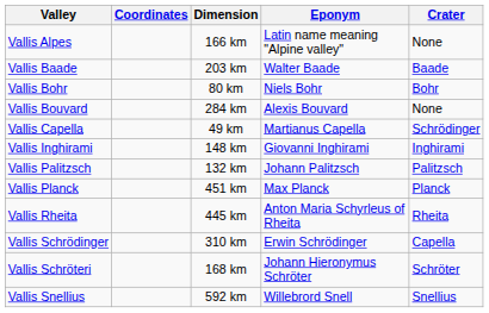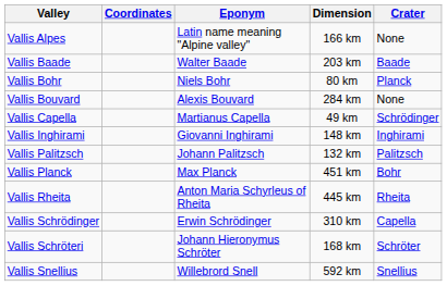 <table class="wikitable sortable">
 <tr>
 <th>Valley</th>
 <th><a href='#'>Coordinates</a></th>
+<th><a href='#'>Eponym</a></th>
 <th>Dimension</th>
-<th><a href='#'>Eponym</a></th>
 <th><a href='#'>Crater</a></th>
 </tr>
 <tr>
 <td><a href='#'>Vallis Alpes</a></td>
 <td align="center"></td>
+<td><a href='#'>Latin</a> name meaning "Alpine valley"</td>
 <td align="center">166 km</td>
-<td><a href='#'>Latin</a> name meaning "Alpine valley"</td>
 <td>None</td>
 </tr>
 <tr>
 <td><a href='#'>Vallis Baade</a></td>
 <td align="center"></td>
+<td><a href='#'>Walter Baade</a></td>
 <td align="center">203 km</td>
-<td><a href='#'>Walter Baade</a></td>
 <td><a href='#'>Baade</a></td>
 </tr>
 <tr>
 <td><a href='#'>Vallis Bohr</a></td>
 <td align="center"></td>
+<td><a href='#'>Niels Bohr</a></td>
 <td align="center">80 km</td>
-<td><a href='#'>Niels Bohr</a></td>
-<td><a href='#'>Bohr</a></td>
+<td><a href='#'>Planck</a></td>
 </tr>
 <tr>
 <td><a href='#'>Vallis Bouvard</a></td>
 <td align="center"></td>
+<td><a href='#'>Alexis Bouvard</a></td>
 <td align="center">284 km</td>
-<td><a href='#'>Alexis Bouvard</a></td>
 <td>None</td>
 </tr>
 <tr>
 <td><a href='#'>Vallis Capella</a></td>
 <td align="center"></td>
+<td><a href='#'>Martianus Capella</a></td>
 <td align="center">49 km</td>
-<td><a href='#'>Martianus Capella</a></td>
 <td><a href='#'>Schrödinger</a></td>
 </tr>
 <tr>
 <td><a href='#'>Vallis Inghirami</a></td>
 <td align="center"></td>
+<td><a href='#'>Giovanni Inghirami</a></td>
 <td align="center">148 km</td>
-<td><a href='#'>Giovanni Inghirami</a></td>
 <td><a href='#'>Inghirami</a></td>
 </tr>
 <tr>
 <td><a href='#'>Vallis Palitzsch</a></td>
 <td align="center"></td>
+<td><a href='#'>Johann Palitzsch</a></td>
 <td align="center">132 km</td>
-<td><a href='#'>Johann Palitzsch</a></td>
 <td><a href='#'>Palitzsch</a></td>
 </tr>
 <tr>
 <td><a href='#'>Vallis Planck</a></td>
 <td align="center"></td>
+<td><a href='#'>Max Planck</a></td>
 <td align="center">451 km</td>
-<td><a href='#'>Max Planck</a></td>
-<td><a href='#'>Planck</a></td>
+<td><a href='#'>Bohr</a></td>
 </tr>
 <tr>
 <td><a href='#'>Vallis Rheita</a></td>
 <td align="center"></td>
+<td><a href='#'>Anton Maria Schyrleus of Rheita</a></td>
 <td align="center">445 km</td>
-<td><a href='#'>Anton Maria Schyrleus of Rheita</a></td>
 <td><a href='#'>Rheita</a></td>
 </tr>
 <tr>
 <td><a href='#'>Vallis Schrödinger</a></td>
 <td align="center"></td>
+<td><a href='#'>Erwin Schrödinger</a></td>
 <td align="center">310 km</td>
-<td><a href='#'>Erwin Schrödinger</a></td>
 <td><a href='#'>Capella</a></td>
 </tr>
 <tr>
 <td><a href='#'>Vallis Schröteri</a></td>
 <td align="center"></td>
+<td><a href='#'>Johann Hieronymus Schröter</a></td>
 <td align="center">168 km</td>
-<td><a href='#'>Johann Hieronymus Schröter</a></td>
 <td><a href='#'>Schröter</a></td>
 </tr>
 <tr>
 <td><a href='#'>Vallis Snellius</a></td>
 <td align="center"></td>
+<td><a href='#'>Willebrord Snell</a></td>
 <td align="center">592 km</td>
-<td><a href='#'>Willebrord Snell</a></td>
 <td><a href='#'>Snellius</a></td>
 </tr>
 </table>
